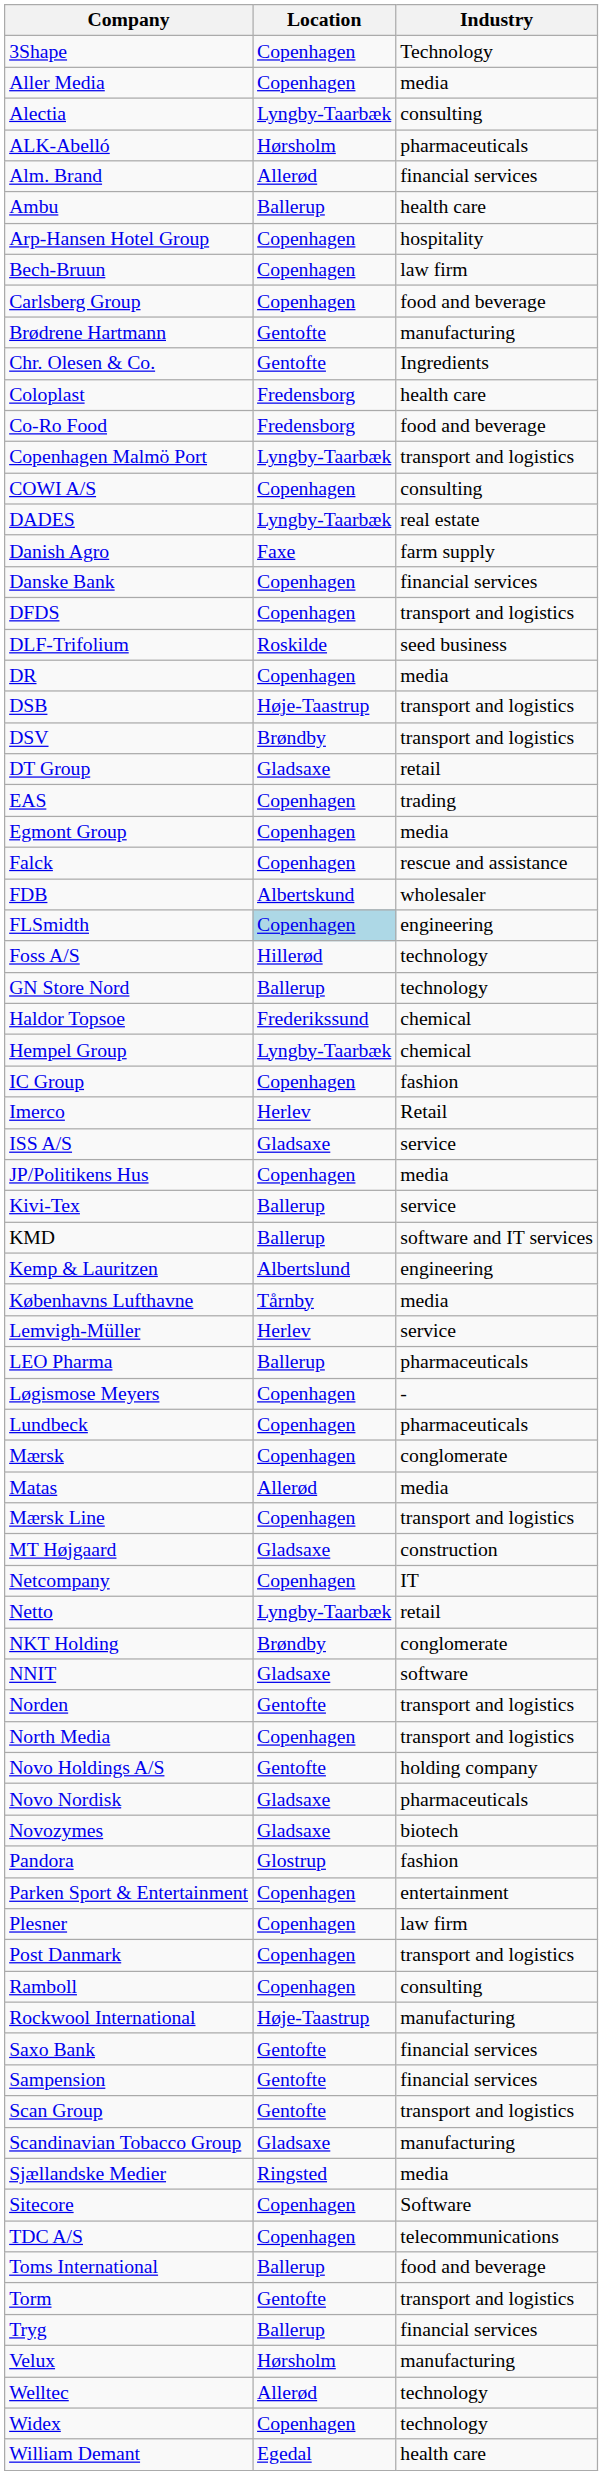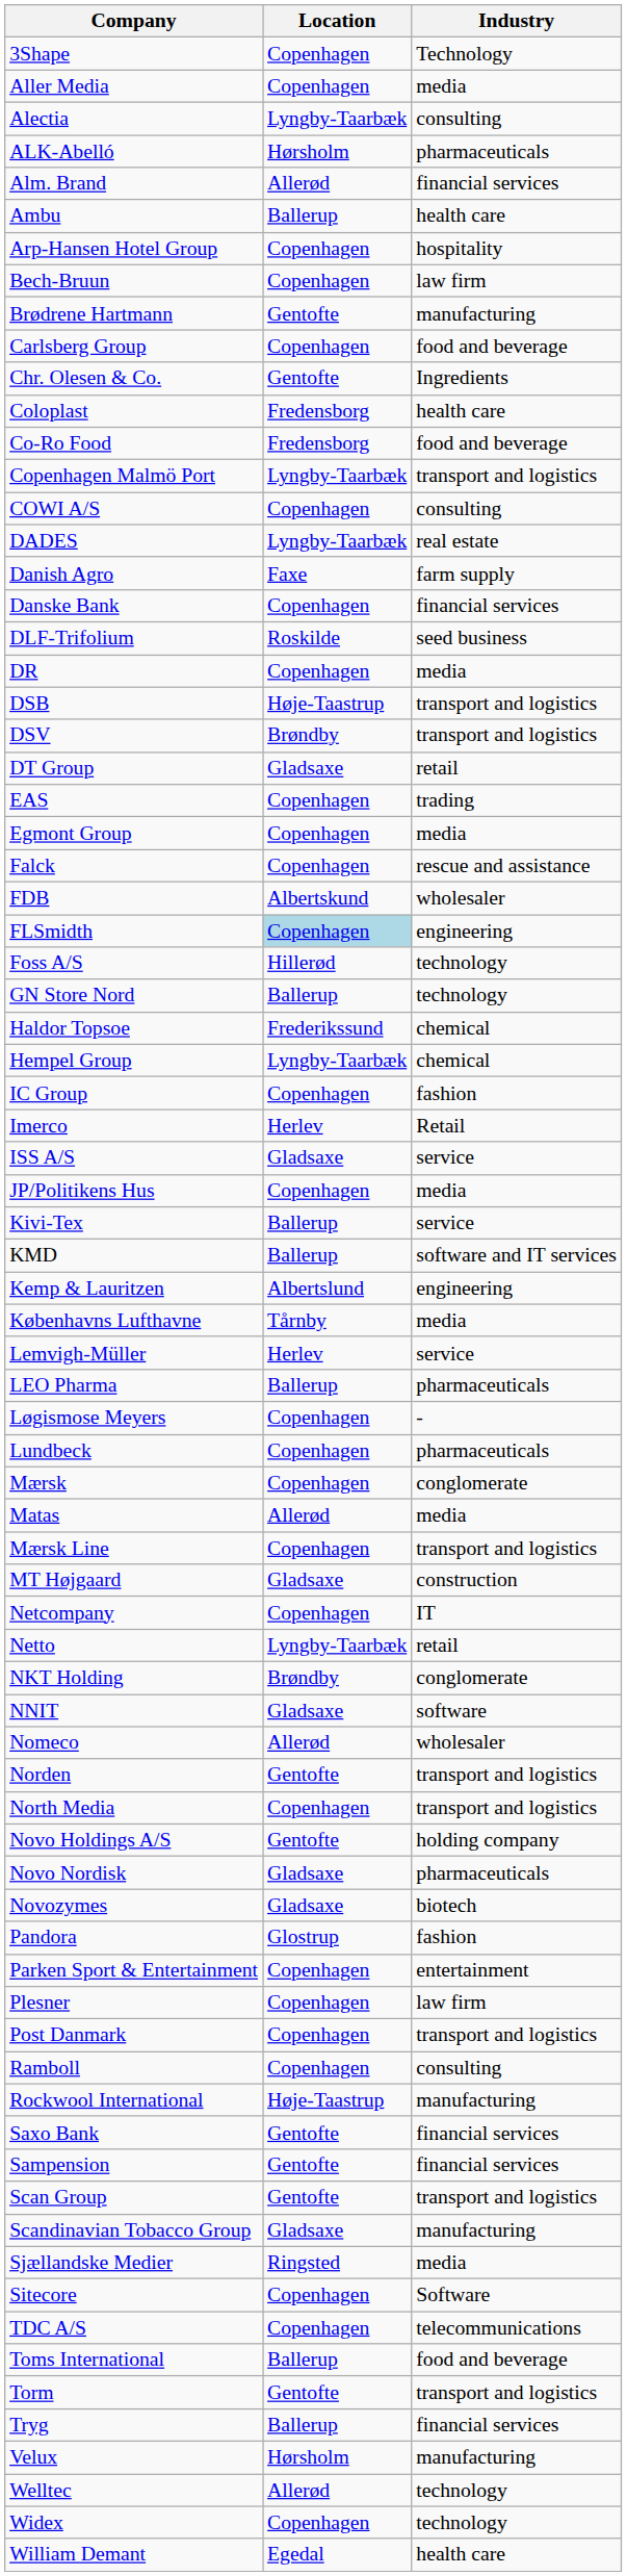 <table class="wikitable sortable">
 <tr>
 <th>Company</th>
 <th>Location</th>
 <th>Industry</th>
 </tr>
 <tr>
 <td><a href='#'>3Shape</a></td>
 <td><a href='#'>Copenhagen</a></td>
 <td>Technology</td>
 </tr>
 <tr>
 <td><a href='#'>Aller Media</a></td>
 <td><a href='#'>Copenhagen</a></td>
 <td>media</td>
 </tr>
 <tr>
 <td><a href='#'>Alectia</a></td>
 <td><a href='#'>Lyngby-Taarbæk</a></td>
 <td>consulting</td>
 </tr>
 <tr>
 <td><a href='#'>ALK-Abelló</a></td>
 <td><a href='#'>Hørsholm</a></td>
 <td>pharmaceuticals</td>
 </tr>
 <tr>
 <td><a href='#'>Alm. Brand</a></td>
 <td><a href='#'>Allerød</a></td>
 <td>financial services</td>
 </tr>
 <tr>
 <td><a href='#'>Ambu</a></td>
 <td><a href='#'>Ballerup</a></td>
 <td>health care</td>
 </tr>
 <tr>
 <td><a href='#'>Arp-Hansen Hotel Group</a></td>
 <td><a href='#'>Copenhagen</a></td>
 <td>hospitality</td>
 </tr>
 <tr>
 <td><a href='#'>Bech-Bruun</a></td>
 <td><a href='#'>Copenhagen</a></td>
 <td>law firm</td>
 </tr>
 <tr>
+<td><a href='#'>Brødrene Hartmann</a></td>
+<td><a href='#'>Gentofte</a></td>
+<td>manufacturing</td>
+</tr>
+<tr>
 <td><a href='#'>Carlsberg Group</a></td>
 <td><a href='#'>Copenhagen</a></td>
 <td>food and beverage</td>
-</tr>
-<tr>
-<td><a href='#'>Brødrene Hartmann</a></td>
-<td><a href='#'>Gentofte</a></td>
-<td>manufacturing</td>
 </tr>
 <tr>
 <td><a href='#'>Chr. Olesen & Co.</a></td>
 <td><a href='#'>Gentofte</a></td>
 <td>Ingredients</td>
 </tr>
 <tr>
 <td><a href='#'>Coloplast</a></td>
 <td><a href='#'>Fredensborg</a></td>
 <td>health care</td>
 </tr>
 <tr>
 <td><a href='#'>Co-Ro Food</a></td>
 <td><a href='#'>Fredensborg</a></td>
 <td>food and beverage</td>
 </tr>
 <tr>
 <td><a href='#'>Copenhagen Malmö Port</a></td>
 <td><a href='#'>Lyngby-Taarbæk</a></td>
 <td>transport and logistics</td>
 </tr>
 <tr>
 <td><a href='#'>COWI A/S</a></td>
 <td><a href='#'>Copenhagen</a></td>
 <td>consulting</td>
 </tr>
 <tr>
 <td><a href='#'>DADES</a></td>
 <td><a href='#'>Lyngby-Taarbæk</a></td>
 <td>real estate</td>
 </tr>
 <tr>
 <td><a href='#'>Danish Agro</a></td>
 <td><a href='#'>Faxe</a></td>
 <td>farm supply</td>
 </tr>
 <tr>
 <td><a href='#'>Danske Bank</a></td>
 <td><a href='#'>Copenhagen</a></td>
 <td>financial services</td>
-</tr>
-<tr>
-<td><a href='#'>DFDS</a></td>
-<td><a href='#'>Copenhagen</a></td>
-<td>transport and logistics</td>
 </tr>
 <tr>
 <td><a href='#'>DLF-Trifolium</a></td>
 <td><a href='#'>Roskilde</a></td>
 <td>seed business</td>
 </tr>
 <tr>
 <td><a href='#'>DR</a></td>
 <td><a href='#'>Copenhagen</a></td>
 <td>media</td>
 </tr>
 <tr>
 <td><a href='#'>DSB</a></td>
 <td><a href='#'>Høje-Taastrup</a></td>
 <td>transport and logistics</td>
 </tr>
 <tr>
 <td><a href='#'>DSV</a></td>
 <td><a href='#'>Brøndby</a></td>
 <td>transport and logistics</td>
 </tr>
 <tr>
 <td><a href='#'>DT Group</a></td>
 <td><a href='#'>Gladsaxe</a></td>
 <td>retail</td>
 </tr>
 <tr>
 <td><a href='#'>EAS</a></td>
 <td><a href='#'>Copenhagen</a></td>
 <td>trading</td>
 </tr>
 <tr>
 <td><a href='#'>Egmont Group</a></td>
 <td><a href='#'>Copenhagen</a></td>
 <td>media</td>
 </tr>
 <tr>
 <td><a href='#'>Falck</a></td>
 <td><a href='#'>Copenhagen</a></td>
 <td>rescue and assistance</td>
 </tr>
 <tr>
 <td><a href='#'>FDB</a></td>
 <td><a href='#'>Albertskund</a></td>
 <td>wholesaler</td>
 </tr>
 <tr>
 <td><a href='#'>FLSmidth</a></td>
 <td style="background: lightblue;"><a href='#'>Copenhagen</a></td>
 <td>engineering</td>
 </tr>
 <tr>
 <td><a href='#'>Foss A/S</a></td>
 <td><a href='#'>Hillerød</a></td>
 <td>technology</td>
 </tr>
 <tr>
 <td><a href='#'>GN Store Nord</a></td>
 <td><a href='#'>Ballerup</a></td>
 <td>technology</td>
 </tr>
 <tr>
 <td><a href='#'>Haldor Topsoe</a></td>
 <td><a href='#'>Frederikssund</a></td>
 <td>chemical</td>
 </tr>
 <tr>
 <td><a href='#'>Hempel Group</a></td>
 <td><a href='#'>Lyngby-Taarbæk</a></td>
 <td>chemical</td>
 </tr>
 <tr>
 <td><a href='#'>IC Group</a></td>
 <td><a href='#'>Copenhagen</a></td>
 <td>fashion</td>
 </tr>
 <tr>
 <td><a href='#'>Imerco</a></td>
 <td><a href='#'>Herlev</a></td>
 <td>Retail</td>
 </tr>
 <tr>
 <td><a href='#'>ISS A/S</a></td>
 <td><a href='#'>Gladsaxe</a></td>
 <td>service</td>
 </tr>
 <tr>
 <td><a href='#'>JP/Politikens Hus</a></td>
 <td><a href='#'>Copenhagen</a></td>
 <td>media</td>
 </tr>
 <tr>
 <td><a href='#'>Kivi-Tex</a></td>
 <td><a href='#'>Ballerup</a></td>
 <td>service</td>
 </tr>
 <tr>
 <td>KMD</td>
 <td><a href='#'>Ballerup</a></td>
 <td>software and IT services</td>
 </tr>
 <tr>
 <td><a href='#'>Kemp & Lauritzen</a></td>
 <td><a href='#'>Albertslund</a></td>
 <td>engineering</td>
 </tr>
 <tr>
 <td><a href='#'>Københavns Lufthavne</a></td>
 <td><a href='#'>Tårnby</a></td>
 <td>media</td>
 </tr>
 <tr>
 <td><a href='#'>Lemvigh-Müller</a></td>
 <td><a href='#'>Herlev</a></td>
 <td>service</td>
 </tr>
 <tr>
 <td><a href='#'>LEO Pharma</a></td>
 <td><a href='#'>Ballerup</a></td>
 <td>pharmaceuticals</td>
 </tr>
 <tr>
 <td><a href='#'>Løgismose Meyers</a></td>
 <td><a href='#'>Copenhagen</a></td>
 <td food and drink>-</td>
 </tr>
 <tr>
 <td><a href='#'>Lundbeck</a></td>
 <td><a href='#'>Copenhagen</a></td>
 <td>pharmaceuticals</td>
 </tr>
 <tr>
 <td><a href='#'>Mærsk</a></td>
 <td><a href='#'>Copenhagen</a></td>
 <td>conglomerate</td>
 </tr>
 <tr>
 <td><a href='#'>Matas</a></td>
 <td><a href='#'>Allerød</a></td>
 <td>media</td>
 </tr>
 <tr>
 <td><a href='#'>Mærsk Line</a></td>
 <td><a href='#'>Copenhagen</a></td>
 <td>transport and logistics</td>
 </tr>
 <tr>
 <td><a href='#'>MT Højgaard</a></td>
 <td><a href='#'>Gladsaxe</a></td>
 <td>construction</td>
 </tr>
 <tr>
 <td><a href='#'>Netcompany</a></td>
 <td><a href='#'>Copenhagen</a></td>
 <td>IT</td>
 </tr>
 <tr>
 <td><a href='#'>Netto</a></td>
 <td><a href='#'>Lyngby-Taarbæk</a></td>
 <td>retail</td>
 </tr>
 <tr>
 <td><a href='#'>NKT Holding</a></td>
 <td><a href='#'>Brøndby</a></td>
 <td>conglomerate</td>
 </tr>
 <tr>
 <td><a href='#'>NNIT</a></td>
 <td><a href='#'>Gladsaxe</a></td>
 <td>software</td>
 </tr>
 <tr>
+<td><a href='#'>Nomeco</a></td>
+<td><a href='#'>Allerød</a></td>
+<td>wholesaler</td>
+</tr>
+<tr>
 <td><a href='#'>Norden</a></td>
 <td><a href='#'>Gentofte</a></td>
 <td>transport and logistics</td>
 </tr>
 <tr>
 <td><a href='#'>North Media</a></td>
 <td><a href='#'>Copenhagen</a></td>
 <td>transport and logistics</td>
 </tr>
 <tr>
 <td><a href='#'>Novo Holdings A/S</a></td>
 <td><a href='#'>Gentofte</a></td>
 <td>holding company</td>
 </tr>
 <tr>
 <td><a href='#'>Novo Nordisk</a></td>
 <td><a href='#'>Gladsaxe</a></td>
 <td>pharmaceuticals</td>
 </tr>
 <tr>
 <td><a href='#'>Novozymes</a></td>
 <td><a href='#'>Gladsaxe</a></td>
 <td>biotech</td>
 </tr>
 <tr>
 <td><a href='#'>Pandora</a></td>
 <td><a href='#'>Glostrup</a></td>
 <td>fashion</td>
 </tr>
 <tr>
 <td><a href='#'>Parken Sport & Entertainment</a></td>
 <td><a href='#'>Copenhagen</a></td>
 <td>entertainment</td>
 </tr>
 <tr>
 <td><a href='#'>Plesner</a></td>
 <td><a href='#'>Copenhagen</a></td>
 <td>law firm</td>
 </tr>
 <tr>
 <td><a href='#'>Post Danmark</a></td>
 <td><a href='#'>Copenhagen</a></td>
 <td>transport and logistics</td>
 </tr>
 <tr>
 <td><a href='#'>Ramboll</a></td>
 <td><a href='#'>Copenhagen</a></td>
 <td>consulting</td>
 </tr>
 <tr>
 <td><a href='#'>Rockwool International</a></td>
 <td><a href='#'>Høje-Taastrup</a></td>
 <td>manufacturing</td>
 </tr>
 <tr>
 <td><a href='#'>Saxo Bank</a></td>
 <td><a href='#'>Gentofte</a></td>
 <td>financial services</td>
 </tr>
 <tr>
 <td><a href='#'>Sampension</a></td>
 <td><a href='#'>Gentofte</a></td>
 <td>financial services</td>
 </tr>
 <tr>
 <td><a href='#'>Scan Group</a></td>
 <td><a href='#'>Gentofte</a></td>
 <td>transport and logistics</td>
 </tr>
 <tr>
 <td><a href='#'>Scandinavian Tobacco Group</a></td>
 <td><a href='#'>Gladsaxe</a></td>
 <td>manufacturing</td>
 </tr>
 <tr>
 <td><a href='#'>Sjællandske Medier</a></td>
 <td><a href='#'>Ringsted</a></td>
 <td>media</td>
 </tr>
 <tr>
 <td><a href='#'>Sitecore</a></td>
 <td><a href='#'>Copenhagen</a></td>
 <td>Software</td>
 </tr>
 <tr>
 <td><a href='#'>TDC A/S</a></td>
 <td><a href='#'>Copenhagen</a></td>
 <td>telecommunications</td>
 </tr>
 <tr>
 <td><a href='#'>Toms International</a></td>
 <td><a href='#'>Ballerup</a></td>
 <td>food and beverage</td>
 </tr>
 <tr>
 <td><a href='#'>Torm</a></td>
 <td><a href='#'>Gentofte</a></td>
 <td>transport and logistics</td>
 </tr>
 <tr>
 <td><a href='#'>Tryg</a></td>
 <td><a href='#'>Ballerup</a></td>
 <td>financial services</td>
 </tr>
 <tr>
 <td><a href='#'>Velux</a></td>
 <td><a href='#'>Hørsholm</a></td>
 <td>manufacturing</td>
 </tr>
 <tr>
 <td><a href='#'>Welltec</a></td>
 <td><a href='#'>Allerød</a></td>
 <td>technology</td>
 </tr>
 <tr>
 <td><a href='#'>Widex</a></td>
 <td><a href='#'>Copenhagen</a></td>
 <td>technology</td>
 </tr>
 <tr>
 <td><a href='#'>William Demant</a></td>
 <td><a href='#'>Egedal</a></td>
 <td>health care</td>
 </tr>
 <tr>
 </tr>
 </table>
